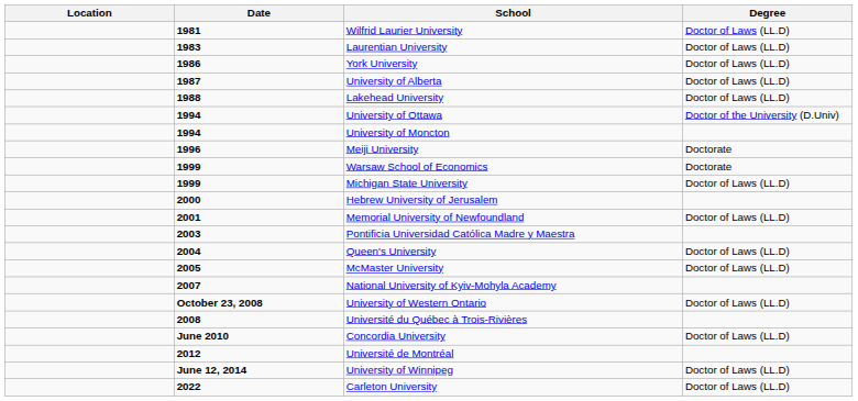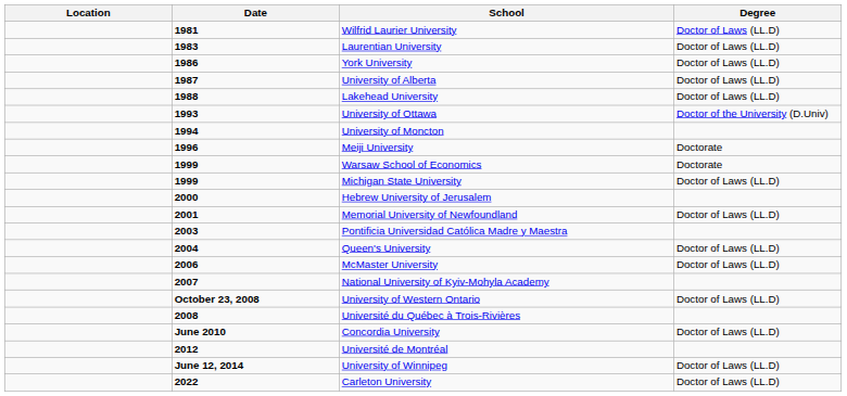 <table class="wikitable" style="width:100%;">
 <tr>
 <th style="width:20%;">Location</th>
 <th style="width:20%;">Date</th>
 <th style="width:40%;">School</th>
 <th style="width:20%;">Degree</th>
 </tr>
 <tr>
 <td></td>
 <td><strong>1981</strong></td>
 <td><a href='#'>Wilfrid Laurier University</a></td>
 <td><a href='#'>Doctor of Laws</a> (LL.D)</td>
 </tr>
 <tr>
 <td></td>
 <td><strong>1983</strong></td>
 <td><a href='#'>Laurentian University</a></td>
 <td>Doctor of Laws (LL.D)</td>
 </tr>
 <tr>
 <td></td>
 <td><strong>1986</strong></td>
 <td><a href='#'>York University</a></td>
 <td>Doctor of Laws (LL.D)</td>
 </tr>
 <tr>
 <td></td>
 <td><strong>1987</strong></td>
 <td><a href='#'>University of Alberta</a></td>
 <td>Doctor of Laws (LL.D)</td>
 </tr>
 <tr>
 <td></td>
 <td><strong>1988</strong></td>
 <td><a href='#'>Lakehead University</a></td>
 <td>Doctor of Laws (LL.D)</td>
 </tr>
 <tr>
 <td></td>
-<td><strong>1994</strong></td>
+<td><strong>1993</strong></td>
 <td><a href='#'>University of Ottawa</a></td>
 <td><a href='#'>Doctor of the University</a> (D.Univ)</td>
 </tr>
 <tr>
 <td></td>
 <td><strong>1994</strong></td>
 <td><a href='#'>University of Moncton</a></td>
 <td></td>
 </tr>
 <tr>
 <td></td>
 <td><strong>1996</strong></td>
 <td><a href='#'>Meiji University</a></td>
 <td>Doctorate</td>
 </tr>
 <tr>
 <td></td>
 <td><strong>1999</strong></td>
 <td><a href='#'>Warsaw School of Economics</a></td>
 <td>Doctorate</td>
 </tr>
 <tr>
 <td></td>
 <td><strong>1999</strong></td>
 <td><a href='#'>Michigan State University</a></td>
 <td>Doctor of Laws (LL.D)</td>
 </tr>
 <tr>
 <td></td>
 <td><strong>2000</strong></td>
 <td><a href='#'>Hebrew University of Jerusalem</a></td>
 <td></td>
 </tr>
 <tr>
 <td></td>
 <td><strong>2001</strong></td>
 <td><a href='#'>Memorial University of Newfoundland</a></td>
 <td>Doctor of Laws (LL.D)</td>
 </tr>
 <tr>
 <td></td>
 <td><strong>2003</strong></td>
 <td><a href='#'>Pontificia Universidad Católica Madre y Maestra</a></td>
 <td></td>
 </tr>
 <tr>
 <td></td>
 <td><strong>2004</strong></td>
 <td><a href='#'>Queen's University</a></td>
 <td>Doctor of Laws (LL.D)</td>
 </tr>
 <tr>
 <td></td>
-<td><strong>2005</strong></td>
+<td><strong>2006</strong></td>
 <td><a href='#'>McMaster University</a></td>
 <td>Doctor of Laws (LL.D)</td>
 </tr>
 <tr>
 <td></td>
 <td><strong>2007</strong></td>
 <td><a href='#'>National University of Kyiv-Mohyla Academy</a></td>
 <td></td>
 </tr>
 <tr>
 <td></td>
 <td><strong>October 23, 2008</strong></td>
 <td><a href='#'>University of Western Ontario</a></td>
 <td>Doctor of Laws (LL.D)</td>
 </tr>
 <tr>
 <td></td>
 <td><strong>2008</strong></td>
 <td><a href='#'>Université du Québec à Trois-Rivières</a></td>
 <td></td>
 </tr>
 <tr>
 <td></td>
 <td><strong>June 2010</strong></td>
 <td><a href='#'>Concordia University</a></td>
 <td>Doctor of Laws (LL.D)</td>
 </tr>
 <tr>
 <td></td>
 <td><strong>2012</strong></td>
 <td><a href='#'>Université de Montréal</a></td>
 <td></td>
 </tr>
 <tr>
 <td></td>
 <td><strong>June 12, 2014</strong></td>
 <td><a href='#'>University of Winnipeg</a></td>
 <td>Doctor of Laws (LL.D)</td>
 </tr>
 <tr>
 <td></td>
 <td><strong>2022</strong></td>
 <td><a href='#'>Carleton University</a></td>
 <td>Doctor of Laws (LL.D)</td>
 </tr>
 </table>
